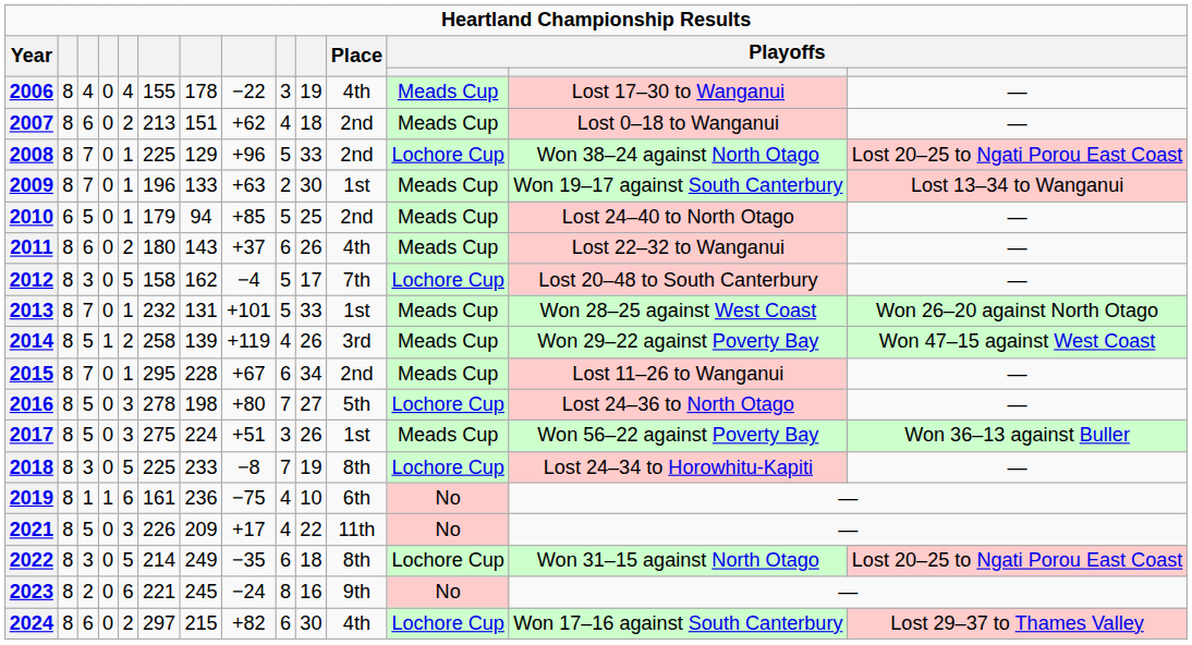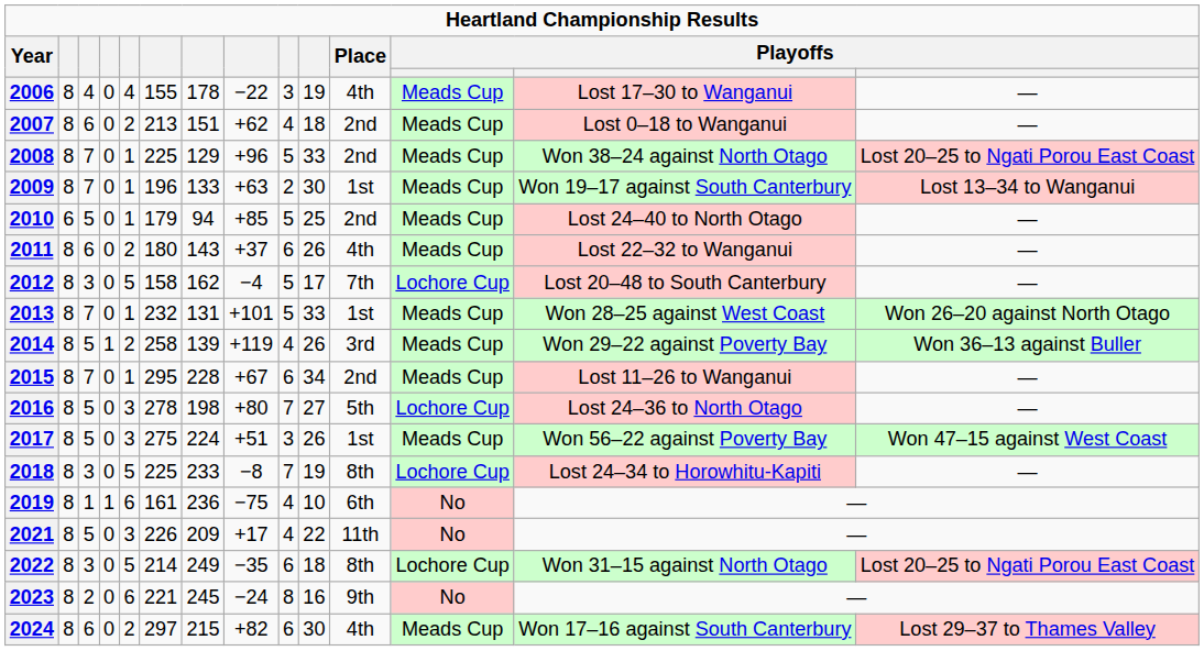 <table class="wikitable" style="text-align:center">
 <tr>
 <td colspan=14><strong>Heartland Championship Results</strong></td>
 </tr>
 <tr>
 <th rowspan=2>Year</th>
 <th rowspan=2></th>
 <th rowspan=2></th>
 <th rowspan=2></th>
 <th rowspan=2></th>
 <th rowspan=2></th>
 <th rowspan=2></th>
 <th rowspan=2></th>
 <th rowspan=2></th>
 <th rowspan=2></th>
 <th rowspan=2>Place</th>
 <th colspan=3>Playoffs</th>
 </tr>
 <tr>
 <th></th>
 <th></th>
 <th></th>
 </tr>
 <tr>
 <th><a href='#'>2006</a></th>
 <td>8</td>
 <td>4</td>
 <td>0</td>
 <td>4</td>
 <td>155</td>
 <td>178</td>
 <td>−22</td>
 <td>3</td>
 <td>19</td>
 <td>4th</td>
 <td style="background: #cfc;"><a href='#'>Meads Cup</a></td>
 <td style="background: #FFCCCC;">Lost 17–30 to <a href='#'>Wanganui</a></td>
 <td>—</td>
 </tr>
 <tr>
 <th><a href='#'>2007</a></th>
 <td>8</td>
 <td>6</td>
 <td>0</td>
 <td>2</td>
 <td>213</td>
 <td>151</td>
 <td>+62</td>
 <td>4</td>
 <td>18</td>
 <td>2nd</td>
 <td style="background: #cfc;">Meads Cup</td>
 <td style="background: #FFCCCC;">Lost 0–18 to Wanganui</td>
 <td>—</td>
 </tr>
 <tr>
 <th><a href='#'>2008</a></th>
 <td>8</td>
 <td>7</td>
 <td>0</td>
 <td>1</td>
 <td>225</td>
 <td>129</td>
 <td>+96</td>
 <td>5</td>
 <td>33</td>
 <td>2nd</td>
-<td style="background: #cfc;"><a href='#'>Lochore Cup</a></td>
+<td style="background: #cfc;">Meads Cup</td>
 <td style="background: #cfc;">Won 38–24 against <a href='#'>North Otago</a></td>
 <td style="background: #FFCCCC;">Lost 20–25 to <a href='#'>Ngati Porou East Coast</a></td>
 </tr>
 <tr>
 <th><a href='#'>2009</a></th>
 <td>8</td>
 <td>7</td>
 <td>0</td>
 <td>1</td>
 <td>196</td>
 <td>133</td>
 <td>+63</td>
 <td>2</td>
 <td>30</td>
 <td>1st</td>
 <td style="background: #cfc;">Meads Cup</td>
 <td style="background: #cfc;">Won 19–17 against <a href='#'>South Canterbury</a></td>
 <td style="background: #FFCCCC;">Lost 13–34 to Wanganui</td>
 </tr>
 <tr>
 <th><a href='#'>2010</a></th>
 <td>6</td>
 <td>5</td>
 <td>0</td>
 <td>1</td>
 <td>179</td>
 <td>94</td>
 <td>+85</td>
 <td>5</td>
 <td>25</td>
 <td>2nd</td>
 <td style="background: #cfc;">Meads Cup</td>
 <td style="background: #FFCCCC;">Lost 24–40 to North Otago</td>
 <td>—</td>
 </tr>
 <tr>
 <th><a href='#'>2011</a></th>
 <td>8</td>
 <td>6</td>
 <td>0</td>
 <td>2</td>
 <td>180</td>
 <td>143</td>
 <td>+37</td>
 <td>6</td>
 <td>26</td>
 <td>4th</td>
 <td style="background: #cfc;">Meads Cup</td>
 <td style="background: #FFCCCC;">Lost 22–32 to Wanganui</td>
 <td>—</td>
 </tr>
 <tr>
 <th><a href='#'>2012</a></th>
 <td>8</td>
 <td>3</td>
 <td>0</td>
 <td>5</td>
 <td>158</td>
 <td>162</td>
 <td>−4</td>
 <td>5</td>
 <td>17</td>
 <td>7th</td>
 <td style="background: #cfc;"><a href='#'>Lochore Cup</a></td>
 <td style="background: #FFCCCC;">Lost 20–48 to South Canterbury</td>
 <td>—</td>
 </tr>
 <tr>
 <th><a href='#'>2013</a></th>
 <td>8</td>
 <td>7</td>
 <td>0</td>
 <td>1</td>
 <td>232</td>
 <td>131</td>
 <td>+101</td>
 <td>5</td>
 <td>33</td>
 <td>1st</td>
 <td style="background: #cfc;">Meads Cup</td>
 <td style="background: #cfc;">Won 28–25 against <a href='#'>West Coast</a></td>
 <td style="background: #cfc;">Won 26–20 against North Otago</td>
 </tr>
 <tr>
 <th><a href='#'>2014</a></th>
 <td>8</td>
 <td>5</td>
 <td>1</td>
 <td>2</td>
 <td>258</td>
 <td>139</td>
 <td>+119</td>
 <td>4</td>
 <td>26</td>
 <td>3rd</td>
 <td style="background: #cfc;">Meads Cup</td>
 <td style="background: #cfc;">Won 29–22 against <a href='#'>Poverty Bay</a></td>
-<td style="background: #cfc;">Won 47–15 against <a href='#'>West Coast</a></td>
+<td style="background: #cfc;">Won 36–13 against <a href='#'>Buller</a></td>
 </tr>
 <tr>
 <th><a href='#'>2015</a></th>
 <td>8</td>
 <td>7</td>
 <td>0</td>
 <td>1</td>
 <td>295</td>
 <td>228</td>
 <td>+67</td>
 <td>6</td>
 <td>34</td>
 <td>2nd</td>
 <td style="background: #cfc;">Meads Cup</td>
 <td style="background: #FFCCCC;">Lost 11–26 to Wanganui</td>
 <td>—</td>
 </tr>
 <tr>
 <th><a href='#'>2016</a></th>
 <td>8</td>
 <td>5</td>
 <td>0</td>
 <td>3</td>
 <td>278</td>
 <td>198</td>
 <td>+80</td>
 <td>7</td>
 <td>27</td>
 <td>5th</td>
 <td style="background: #cfc;"><a href='#'>Lochore Cup</a></td>
 <td style="background: #FFCCCC;">Lost 24–36 to <a href='#'>North Otago</a></td>
 <td>—</td>
 </tr>
 <tr>
 <th><a href='#'>2017</a></th>
 <td>8</td>
 <td>5</td>
 <td>0</td>
 <td>3</td>
 <td>275</td>
 <td>224</td>
 <td>+51</td>
 <td>3</td>
 <td>26</td>
 <td>1st</td>
 <td style="background: #cfc;">Meads Cup</td>
 <td style="background: #cfc;">Won 56–22 against <a href='#'>Poverty Bay</a></td>
-<td style="background: #cfc;">Won 36–13 against <a href='#'>Buller</a></td>
+<td style="background: #cfc;">Won 47–15 against <a href='#'>West Coast</a></td>
 </tr>
 <tr>
 <th><a href='#'>2018</a></th>
 <td>8</td>
 <td>3</td>
 <td>0</td>
 <td>5</td>
 <td>225</td>
 <td>233</td>
 <td>−8</td>
 <td>7</td>
 <td>19</td>
 <td>8th</td>
 <td style="background: #cfc;"><a href='#'>Lochore Cup</a></td>
 <td style="background: #FFCCCC;">Lost 24–34 to <a href='#'>Horowhitu-Kapiti</a></td>
 <td>—</td>
 </tr>
 <tr>
 <th><a href='#'>2019</a></th>
 <td>8</td>
 <td>1</td>
 <td>1</td>
 <td>6</td>
 <td>161</td>
 <td>236</td>
 <td>−75</td>
 <td>4</td>
 <td>10</td>
 <td>6th</td>
 <td style="background: #ffcccc;">No</td>
 <td colspan=2>—</td>
 </tr>
 <tr>
 <th><a href='#'>2021</a></th>
 <td>8</td>
 <td>5</td>
 <td>0</td>
 <td>3</td>
 <td>226</td>
 <td>209</td>
 <td>+17</td>
 <td>4</td>
 <td>22</td>
 <td>11th</td>
 <td style="background: #ffcccc;">No</td>
 <td colspan=2>—</td>
 </tr>
 <tr>
 <th><a href='#'>2022</a></th>
 <td>8</td>
 <td>3</td>
 <td>0</td>
 <td>5</td>
 <td>214</td>
 <td>249</td>
 <td>−35</td>
 <td>6</td>
 <td>18</td>
 <td>8th</td>
 <td style="background: #cfc;">Lochore Cup</td>
 <td style="background: #cfc;">Won 31–15 against <a href='#'>North Otago</a></td>
 <td style="background: #FFCCCC;">Lost 20–25 to <a href='#'>Ngati Porou East Coast</a></td>
 </tr>
 <tr>
 <th><a href='#'>2023</a></th>
 <td>8</td>
 <td>2</td>
 <td>0</td>
 <td>6</td>
 <td>221</td>
 <td>245</td>
 <td>−24</td>
 <td>8</td>
 <td>16</td>
 <td>9th</td>
 <td style="background: #ffcccc;">No</td>
 <td colspan=2>—</td>
 </tr>
 <tr>
 <th><a href='#'>2024</a></th>
 <td>8</td>
 <td>6</td>
 <td>0</td>
 <td>2</td>
 <td>297</td>
 <td>215</td>
 <td>+82</td>
 <td>6</td>
 <td>30</td>
 <td>4th</td>
-<td style="background: #cfc;"><a href='#'>Lochore Cup</a></td>
+<td style="background: #cfc;">Meads Cup</td>
 <td style="background: #cfc;">Won 17–16 against <a href='#'>South Canterbury</a></td>
 <td style="background: #FFCCCC;">Lost 29–37 to <a href='#'>Thames Valley</a></td>
 </tr>
 </table>
